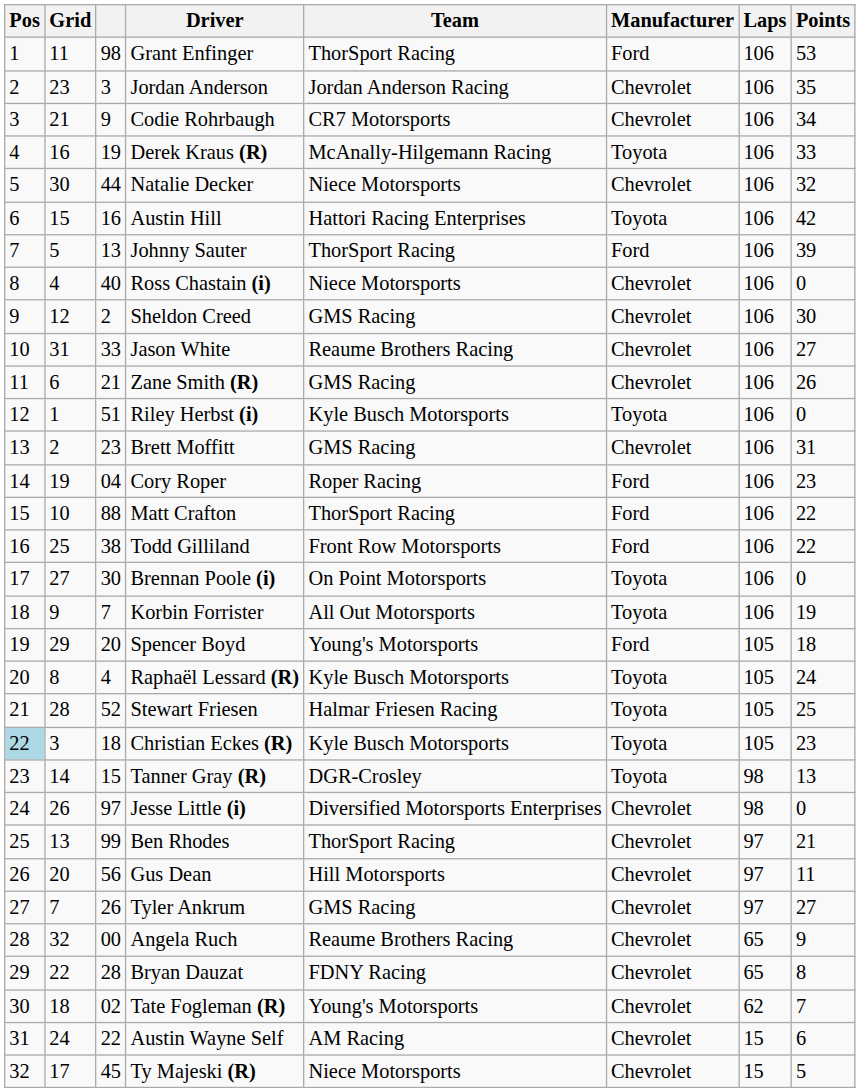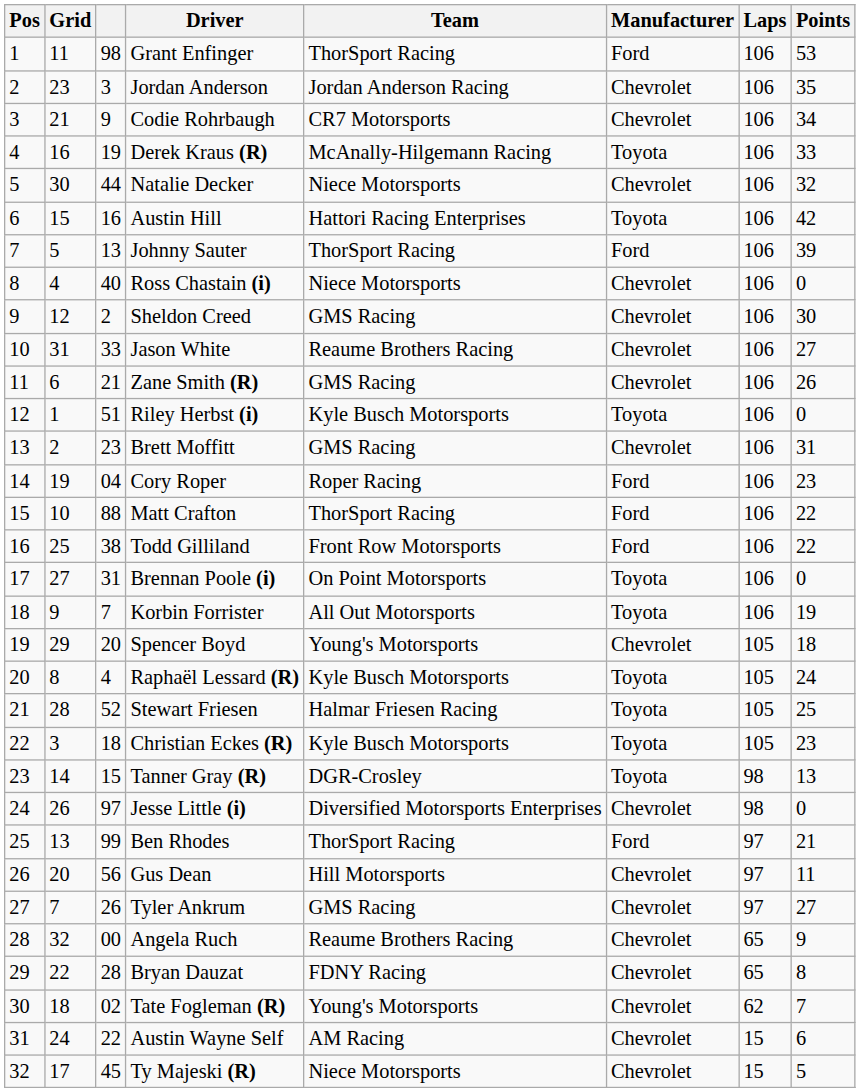 <table class="wikitable" style="font-size:98%">
 <tr>
 <th>Pos</th>
 <th>Grid</th>
 <th></th>
 <th>Driver</th>
 <th>Team</th>
 <th>Manufacturer</th>
 <th>Laps</th>
 <th>Points</th>
 </tr>
 <tr>
 <td>1</td>
 <td>11</td>
 <td>98</td>
 <td>Grant Enfinger</td>
 <td>ThorSport Racing</td>
 <td>Ford</td>
 <td>106</td>
 <td>53</td>
 </tr>
 <tr>
 <td>2</td>
 <td>23</td>
 <td>3</td>
 <td>Jordan Anderson</td>
 <td>Jordan Anderson Racing</td>
 <td>Chevrolet</td>
 <td>106</td>
 <td>35</td>
 </tr>
 <tr>
 <td>3</td>
 <td>21</td>
 <td>9</td>
 <td>Codie Rohrbaugh</td>
 <td>CR7 Motorsports</td>
 <td>Chevrolet</td>
 <td>106</td>
 <td>34</td>
 </tr>
 <tr>
 <td>4</td>
 <td>16</td>
 <td>19</td>
 <td>Derek Kraus <strong>(R)</strong></td>
 <td>McAnally-Hilgemann Racing</td>
 <td>Toyota</td>
 <td>106</td>
 <td>33</td>
 </tr>
 <tr>
 <td>5</td>
 <td>30</td>
 <td>44</td>
 <td>Natalie Decker</td>
 <td>Niece Motorsports</td>
 <td>Chevrolet</td>
 <td>106</td>
 <td>32</td>
 </tr>
 <tr>
 <td>6</td>
 <td>15</td>
 <td>16</td>
 <td>Austin Hill</td>
 <td>Hattori Racing Enterprises</td>
 <td>Toyota</td>
 <td>106</td>
 <td>42</td>
 </tr>
 <tr>
 <td>7</td>
 <td>5</td>
 <td>13</td>
 <td>Johnny Sauter</td>
 <td>ThorSport Racing</td>
 <td>Ford</td>
 <td>106</td>
 <td>39</td>
 </tr>
 <tr>
 <td>8</td>
 <td>4</td>
 <td>40</td>
 <td>Ross Chastain <strong>(i)</strong></td>
 <td>Niece Motorsports</td>
 <td>Chevrolet</td>
 <td>106</td>
 <td>0</td>
 </tr>
 <tr>
 <td>9</td>
 <td>12</td>
 <td>2</td>
 <td>Sheldon Creed</td>
 <td>GMS Racing</td>
 <td>Chevrolet</td>
 <td>106</td>
 <td>30</td>
 </tr>
 <tr>
 <td>10</td>
 <td>31</td>
 <td>33</td>
 <td>Jason White</td>
 <td>Reaume Brothers Racing</td>
 <td>Chevrolet</td>
 <td>106</td>
 <td>27</td>
 </tr>
 <tr>
 <td>11</td>
 <td>6</td>
 <td>21</td>
 <td>Zane Smith <strong>(R)</strong></td>
 <td>GMS Racing</td>
 <td>Chevrolet</td>
 <td>106</td>
 <td>26</td>
 </tr>
 <tr>
 <td>12</td>
 <td>1</td>
 <td>51</td>
 <td>Riley Herbst <strong>(i)</strong></td>
 <td>Kyle Busch Motorsports</td>
 <td>Toyota</td>
 <td>106</td>
 <td>0</td>
 </tr>
 <tr>
 <td>13</td>
 <td>2</td>
 <td>23</td>
 <td>Brett Moffitt</td>
 <td>GMS Racing</td>
 <td>Chevrolet</td>
 <td>106</td>
 <td>31</td>
 </tr>
 <tr>
 <td>14</td>
 <td>19</td>
 <td>04</td>
 <td>Cory Roper</td>
 <td>Roper Racing</td>
 <td>Ford</td>
 <td>106</td>
 <td>23</td>
 </tr>
 <tr>
 <td>15</td>
 <td>10</td>
 <td>88</td>
 <td>Matt Crafton</td>
 <td>ThorSport Racing</td>
 <td>Ford</td>
 <td>106</td>
 <td>22</td>
 </tr>
 <tr>
 <td>16</td>
 <td>25</td>
 <td>38</td>
 <td>Todd Gilliland</td>
 <td>Front Row Motorsports</td>
 <td>Ford</td>
 <td>106</td>
 <td>22</td>
 </tr>
 <tr>
 <td>17</td>
 <td>27</td>
-<td>30</td>
+<td>31</td>
 <td>Brennan Poole <strong>(i)</strong></td>
 <td>On Point Motorsports</td>
 <td>Toyota</td>
 <td>106</td>
 <td>0</td>
 </tr>
 <tr>
 <td>18</td>
 <td>9</td>
 <td>7</td>
 <td>Korbin Forrister</td>
 <td>All Out Motorsports</td>
 <td>Toyota</td>
 <td>106</td>
 <td>19</td>
 </tr>
 <tr>
 <td>19</td>
 <td>29</td>
 <td>20</td>
 <td>Spencer Boyd</td>
 <td>Young's Motorsports</td>
-<td>Ford</td>
+<td>Chevrolet</td>
 <td>105</td>
 <td>18</td>
 </tr>
 <tr>
 <td>20</td>
 <td>8</td>
 <td>4</td>
 <td>Raphaël Lessard <strong>(R)</strong></td>
 <td>Kyle Busch Motorsports</td>
 <td>Toyota</td>
 <td>105</td>
 <td>24</td>
 </tr>
 <tr>
 <td>21</td>
 <td>28</td>
 <td>52</td>
 <td>Stewart Friesen</td>
 <td>Halmar Friesen Racing</td>
 <td>Toyota</td>
 <td>105</td>
 <td>25</td>
 </tr>
 <tr>
-<td style="background: lightblue;">22</td>
+<td>22</td>
 <td>3</td>
 <td>18</td>
 <td>Christian Eckes <strong>(R)</strong></td>
 <td>Kyle Busch Motorsports</td>
 <td>Toyota</td>
 <td>105</td>
 <td>23</td>
 </tr>
 <tr>
 <td>23</td>
 <td>14</td>
 <td>15</td>
 <td>Tanner Gray <strong>(R)</strong></td>
 <td>DGR-Crosley</td>
 <td>Toyota</td>
 <td>98</td>
 <td>13</td>
 </tr>
 <tr>
 <td>24</td>
 <td>26</td>
 <td>97</td>
 <td>Jesse Little <strong>(i)</strong></td>
 <td>Diversified Motorsports Enterprises</td>
 <td>Chevrolet</td>
 <td>98</td>
 <td>0</td>
 </tr>
 <tr>
 <td>25</td>
 <td>13</td>
 <td>99</td>
 <td>Ben Rhodes</td>
 <td>ThorSport Racing</td>
-<td>Chevrolet</td>
+<td>Ford</td>
 <td>97</td>
 <td>21</td>
 </tr>
 <tr>
 <td>26</td>
 <td>20</td>
 <td>56</td>
 <td>Gus Dean</td>
 <td>Hill Motorsports</td>
 <td>Chevrolet</td>
 <td>97</td>
 <td>11</td>
 </tr>
 <tr>
 <td>27</td>
 <td>7</td>
 <td>26</td>
 <td>Tyler Ankrum</td>
 <td>GMS Racing</td>
 <td>Chevrolet</td>
 <td>97</td>
 <td>27</td>
 </tr>
 <tr>
 <td>28</td>
 <td>32</td>
 <td>00</td>
 <td>Angela Ruch</td>
 <td>Reaume Brothers Racing</td>
 <td>Chevrolet</td>
 <td>65</td>
 <td>9</td>
 </tr>
 <tr>
 <td>29</td>
 <td>22</td>
 <td>28</td>
 <td>Bryan Dauzat</td>
 <td>FDNY Racing</td>
 <td>Chevrolet</td>
 <td>65</td>
 <td>8</td>
 </tr>
 <tr>
 <td>30</td>
 <td>18</td>
 <td>02</td>
 <td>Tate Fogleman <strong>(R)</strong></td>
 <td>Young's Motorsports</td>
 <td>Chevrolet</td>
 <td>62</td>
 <td>7</td>
 </tr>
 <tr>
 <td>31</td>
 <td>24</td>
 <td>22</td>
 <td>Austin Wayne Self</td>
 <td>AM Racing</td>
 <td>Chevrolet</td>
 <td>15</td>
 <td>6</td>
 </tr>
 <tr>
 <td>32</td>
 <td>17</td>
 <td>45</td>
 <td>Ty Majeski <strong>(R)</strong></td>
 <td>Niece Motorsports</td>
 <td>Chevrolet</td>
 <td>15</td>
 <td>5</td>
 </tr>
 <tr>
 </tr>
 </table>
